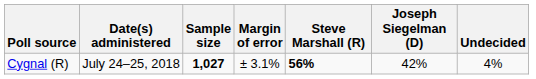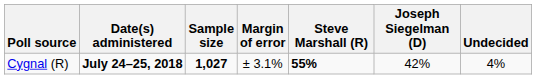 <table class="wikitable">
 <tr valign=bottom>
 <th>Poll source</th>
 <th>Date(s)<br>administered</th>
 <th>Sample<br>size</th>
 <th>Margin<br>of error</th>
 <th style="width:100px;">Steve<br>Marshall (R)</th>
 <th style="width:100px;">Joseph<br>Siegelman (D)</th>
 <th>Undecided</th>
 </tr>
 <tr>
 <td><a href='#'>Cygnal</a> (R)</td>
-<td align=center>July 24–25, 2018</td>
+<td align=center><strong>July 24–25, 2018</strong></td>
 <td align=center><strong>1,027</strong></td>
 <td align=center>± 3.1%</td>
-<td><strong>56%</strong></td>
+<td><strong>55%</strong></td>
 <td align=center>42%</td>
 <td align=center>4%</td>
 </tr>
 </table>
